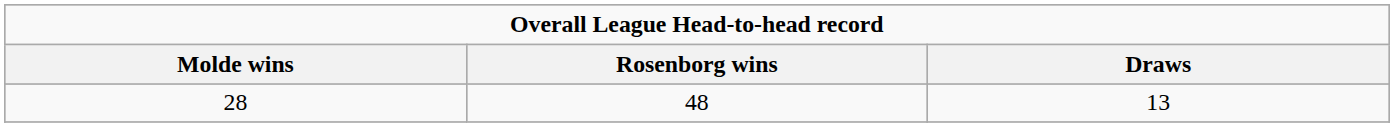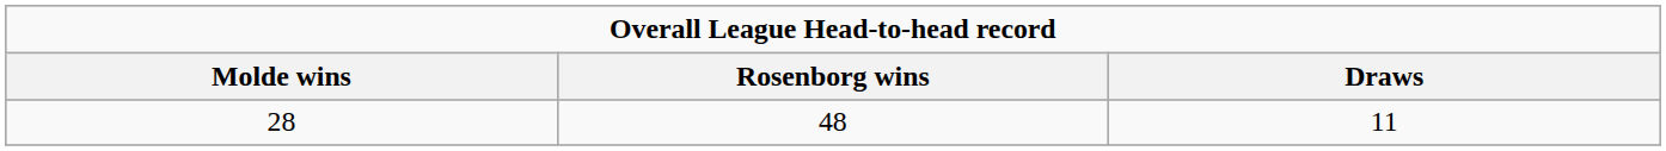 <table class="wikitable" style="font-size:90%; width:95%; text-align:center">
 <tr>
 <td Colspan="3"><strong>Overall League Head-to-head record</strong></td>
 </tr>
 <tr>
 <th width="33%">Molde wins</th>
 <th width="33%">Rosenborg wins</th>
 <th width="33%">Draws</th>
 </tr>
 <tr>
 <td>28</td>
 <td>48</td>
-<td>13</td>
+<td>11</td>
 </tr>
 </table>
